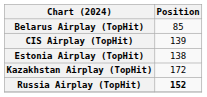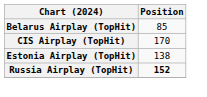 <table class="wikitable sortable plainrowheaders" style="text-align:center">
 <tr>
 <th scope="col">Chart (2024)</th>
 <th scope="col">Position</th>
 </tr>
 <tr>
 <th scope="row">Belarus Airplay (TopHit)</th>
 <td>85</td>
 </tr>
 <tr>
 <th scope="row">CIS Airplay (TopHit)</th>
-<td>139</td>
+<td>170</td>
 </tr>
 <tr>
 <th scope="row">Estonia Airplay (TopHit)</th>
 <td>138</td>
-</tr>
-<tr>
-<th scope="row">Kazakhstan Airplay (TopHit)</th>
-<td>172</td>
 </tr>
 <tr>
 <th scope="row">Russia Airplay (TopHit)</th>
 <td><strong>152</strong></td>
 </tr>
 <tr>
 </tr>
 </table>
